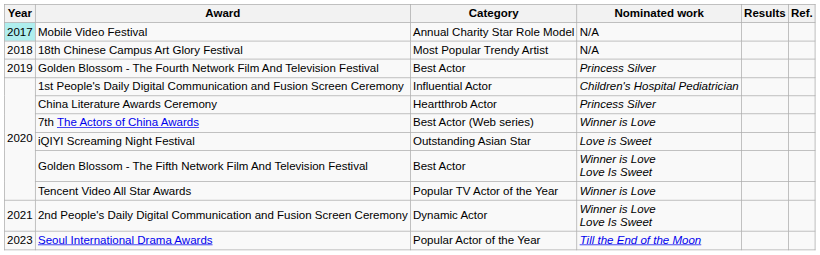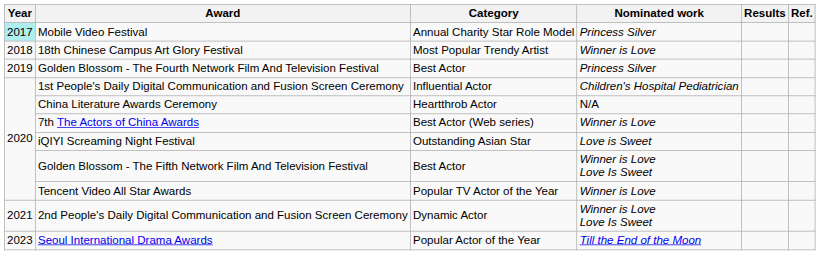 <table class="wikitable">
 <tr>
 <th>Year</th>
 <th>Award</th>
 <th>Category</th>
 <th>Nominated work</th>
 <th>Results</th>
 <th>Ref.</th>
 </tr>
 <tr>
 <td style="background: paleturquoise;">2017</td>
 <td>Mobile Video Festival</td>
 <td>Annual Charity Star Role Model</td>
-<td>N/A</td>
+<td><em>Princess Silver</em></td>
 <td></td>
 <td></td>
 </tr>
 <tr>
 <td>2018</td>
 <td>18th Chinese Campus Art Glory Festival</td>
 <td>Most Popular Trendy Artist</td>
-<td>N/A</td>
+<td><em>Winner is Love</em></td>
 <td></td>
 <td></td>
 </tr>
 <tr>
 <td>2019</td>
 <td>Golden Blossom - The Fourth Network Film And Television Festival</td>
 <td>Best Actor</td>
 <td><em>Princess Silver</em></td>
 <td></td>
 <td></td>
 </tr>
 <tr>
 <td rowspan=6>2020</td>
 <td>1st People's Daily Digital Communication and Fusion Screen Ceremony</td>
 <td>Influential Actor</td>
 <td><em>Children's Hospital Pediatrician</em></td>
 <td></td>
 <td></td>
 </tr>
 <tr>
 <td>China Literature Awards Ceremony</td>
 <td>Heartthrob Actor</td>
-<td><em>Princess Silver</em></td>
+<td>N/A</td>
 <td></td>
 <td></td>
 </tr>
 <tr>
 <td>7th <a href='#'>The Actors of China Awards</a></td>
 <td>Best Actor (Web series)</td>
 <td><em>Winner is Love</em></td>
 <td></td>
 <td></td>
 </tr>
 <tr>
 <td>iQIYI Screaming Night Festival</td>
 <td>Outstanding Asian Star</td>
 <td><em>Love is Sweet</em></td>
 <td></td>
 <td></td>
 </tr>
 <tr>
 <td>Golden Blossom - The Fifth Network Film And Television Festival</td>
 <td>Best Actor</td>
 <td><em>Winner is Love</em><br><em>Love Is Sweet</em></td>
 <td></td>
 <td></td>
 </tr>
 <tr>
 <td>Tencent Video All Star Awards</td>
 <td>Popular TV Actor of the Year</td>
 <td><em>Winner is Love</em></td>
 <td></td>
 <td></td>
 </tr>
 <tr>
 <td>2021</td>
 <td>2nd People's Daily Digital Communication and Fusion Screen Ceremony</td>
 <td>Dynamic Actor</td>
 <td><em>Winner is Love</em><br><em>Love Is Sweet</em></td>
 <td></td>
 <td></td>
 </tr>
 <tr>
 <td>2023</td>
 <td><a href='#'>Seoul International Drama Awards</a></td>
 <td>Popular Actor of the Year</td>
 <td><em><a href='#'>Till the End of the Moon</a></em></td>
 <td></td>
 <td></td>
 </tr>
 </table>
